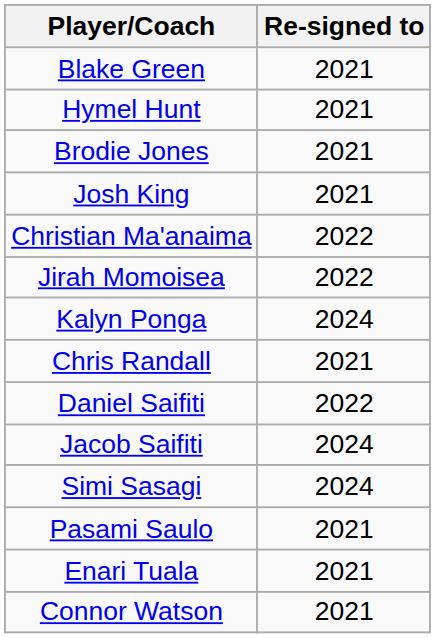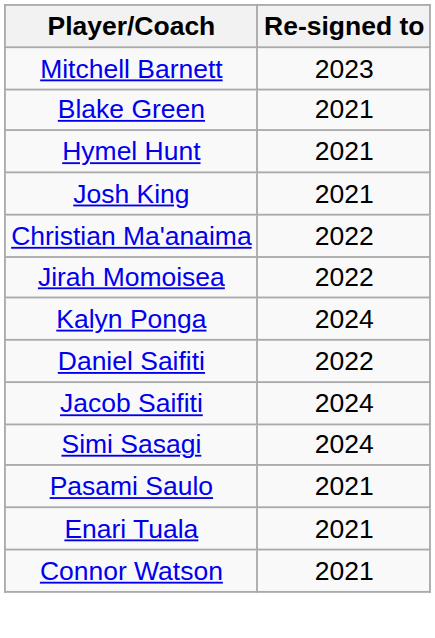 <table class="wikitable sortable" style="text-align: center; font-size:90%">
 <tr style="background:#efefef;">
 <th>Player/Coach</th>
 <th>Re-signed to</th>
+</tr>
+<tr>
+<td><a href='#'>Mitchell Barnett</a></td>
+<td>2023</td>
 </tr>
 <tr>
 <td><a href='#'>Blake Green</a></td>
 <td>2021</td>
 </tr>
 <tr>
 <td><a href='#'>Hymel Hunt</a></td>
-<td>2021</td>
-</tr>
-<tr>
-<td><a href='#'>Brodie Jones</a></td>
 <td>2021</td>
 </tr>
 <tr>
 <td><a href='#'>Josh King</a></td>
 <td>2021</td>
 </tr>
 <tr>
 <td><a href='#'>Christian Ma'anaima</a></td>
 <td>2022</td>
 </tr>
 <tr>
 <td><a href='#'>Jirah Momoisea</a></td>
 <td>2022</td>
 </tr>
 <tr>
 <td><a href='#'>Kalyn Ponga</a></td>
 <td>2024</td>
-</tr>
-<tr>
-<td><a href='#'>Chris Randall</a></td>
-<td>2021</td>
 </tr>
 <tr>
 <td><a href='#'>Daniel Saifiti</a></td>
 <td>2022</td>
 </tr>
 <tr>
 <td><a href='#'>Jacob Saifiti</a></td>
 <td>2024</td>
 </tr>
 <tr>
 <td><a href='#'>Simi Sasagi</a></td>
 <td>2024</td>
 </tr>
 <tr>
 <td><a href='#'>Pasami Saulo</a></td>
 <td>2021</td>
 </tr>
 <tr>
 <td><a href='#'>Enari Tuala</a></td>
 <td>2021</td>
 </tr>
 <tr>
 <td><a href='#'>Connor Watson</a></td>
 <td>2021</td>
 </tr>
 </table>
